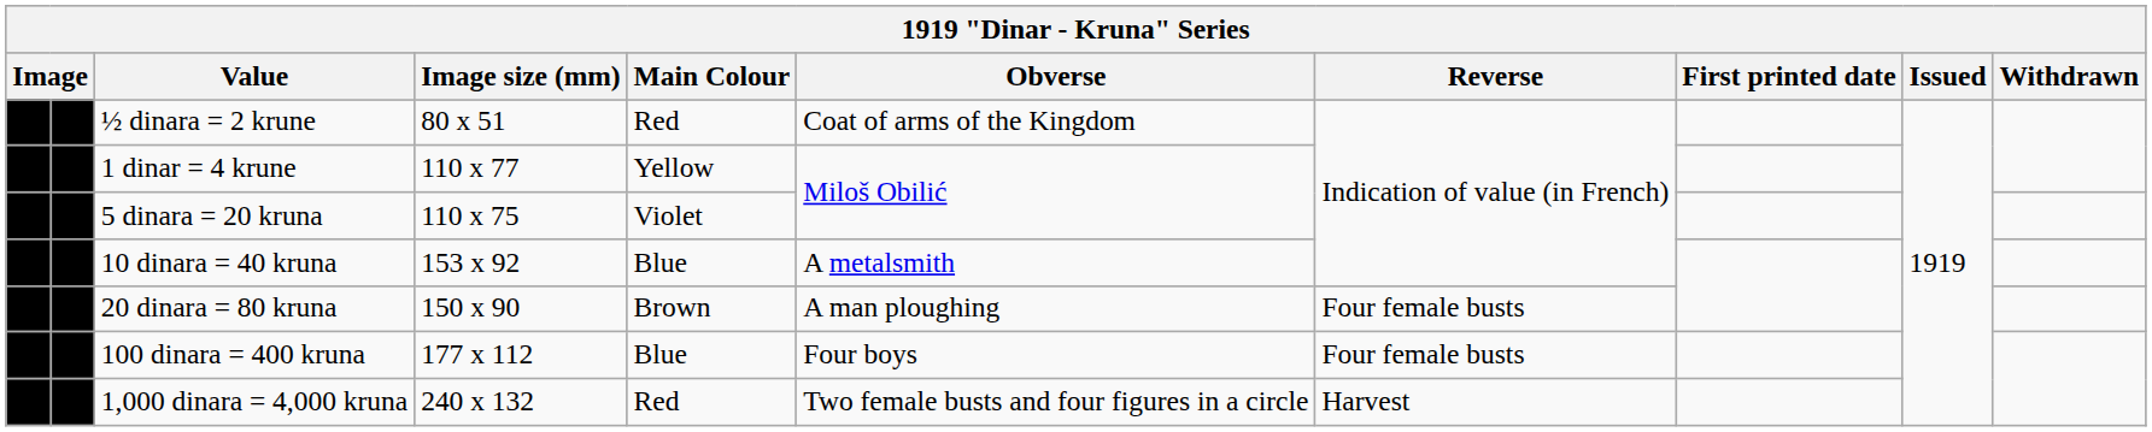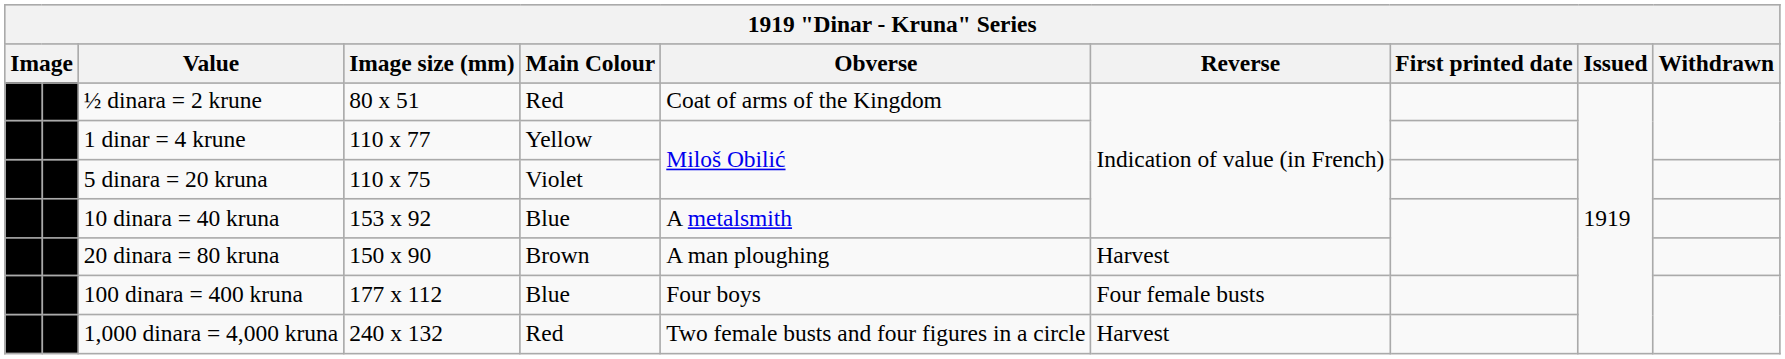 <table class="wikitable" style="font-size: 90%">
 <tr>
 <th colspan="10">1919 "Dinar - Kruna" Series</th>
 </tr>
 <tr>
 <th colspan="2">Image</th>
 <th>Value</th>
 <th>Image size (mm)</th>
 <th>Main Colour</th>
 <th>Obverse</th>
 <th>Reverse</th>
 <th>First printed date</th>
 <th>Issued</th>
 <th>Withdrawn</th>
 </tr>
 <tr>
 <td align="center" bgcolor="#000000"></td>
 <td align="center" bgcolor="#000000"></td>
 <td>½ dinara = 2 krune</td>
 <td>80 х 51</td>
 <td>Red</td>
 <td>Coat of arms of the Kingdom</td>
 <td rowspan="4">Indication of value (in French)</td>
 <td></td>
 <td rowspan="7">1919</td>
 <td rowspan="2"></td>
 </tr>
 <tr>
 <td align="center" bgcolor="#000000"></td>
 <td align="center" bgcolor="#000000"></td>
 <td>1 dinar = 4 krune</td>
 <td>110 x 77</td>
 <td>Yellow</td>
 <td rowspan="2"><a href='#'>Miloš Obilić</a></td>
 <td></td>
 </tr>
 <tr>
 <td align="center" bgcolor="#000000"></td>
 <td align="center" bgcolor="#000000"></td>
 <td>5 dinara = 20 kruna</td>
 <td>110 x 75</td>
 <td>Violet</td>
 <td></td>
 <td></td>
 </tr>
 <tr>
 <td align="center" bgcolor="#000000"></td>
 <td align="center" bgcolor="#000000"></td>
 <td>10 dinara = 40 kruna</td>
 <td>153 x 92</td>
 <td>Blue</td>
 <td>A <a href='#'>metalsmith</a></td>
 <td rowspan="2"></td>
 <td></td>
 </tr>
 <tr>
 <td align="center" bgcolor="#000000"></td>
 <td align="center" bgcolor="#000000"></td>
 <td>20 dinara = 80 kruna</td>
 <td>150 x 90</td>
 <td>Brown</td>
 <td>A man ploughing</td>
-<td>Four female busts</td>
+<td>Harvest</td>
 <td></td>
 </tr>
 <tr>
 <td align="center" bgcolor="#000000"></td>
 <td align="center" bgcolor="#000000"></td>
 <td>100 dinara = 400 kruna</td>
 <td>177 x 112</td>
 <td>Blue</td>
 <td>Four boys</td>
 <td>Four female busts</td>
 <td></td>
 <td rowspan="2"></td>
 </tr>
 <tr>
 <td align="center" bgcolor="#000000"></td>
 <td align="center" bgcolor="#000000"></td>
 <td>1,000 dinara = 4,000 kruna</td>
 <td>240 x 132</td>
 <td>Red</td>
 <td>Two female busts and four figures in a circle</td>
 <td>Harvest</td>
 <td></td>
 </tr>
 </table>
